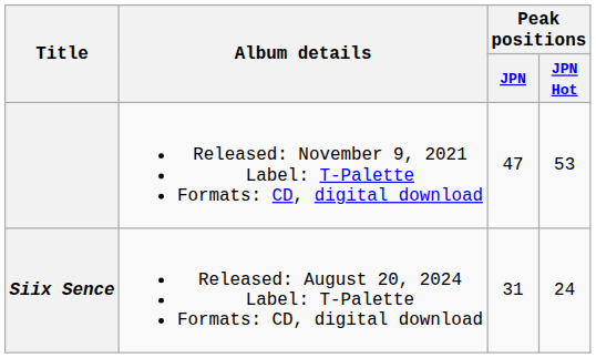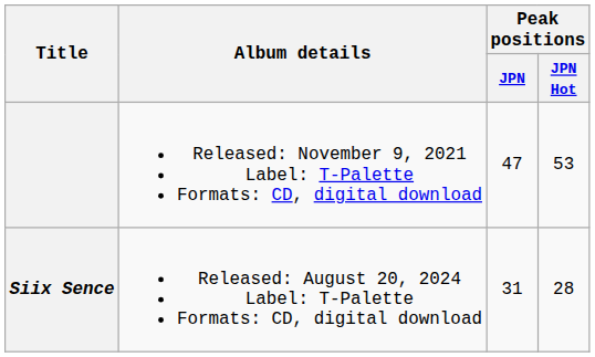 <table class="wikitable plainrowheaders" style="text-align:center;">
 <tr>
 <th scope="col" rowspan="2">Title</th>
 <th scope="col" rowspan="2">Album details</th>
 <th scope="col" colspan="3">Peak<br> positions</th>
 </tr>
 <tr>
 <th scope="col"><small><a href='#'>JPN</a></small><br></th>
 <th scope="col"><small><a href='#'>JPN<br>Hot</a></small><br></th>
 </tr>
 <tr>
 <th scope="row"></th>
 <td><br><ul><li>Released: November 9, 2021</li><li>Label: <a href='#'>T-Palette</a></li><li>Formats: <a href='#'>CD</a>, <a href='#'>digital download</a></li></ul></td>
 <td>47</td>
 <td>53</td>
 </tr>
 <tr>
 <th scope="row"><em>Siix Sence</em></th>
 <td><br><ul><li>Released: August 20, 2024</li><li>Label: T-Palette</li><li>Formats: CD, digital download</li></ul></td>
 <td>31</td>
-<td>24</td>
+<td>28</td>
 </tr>
 </table>
